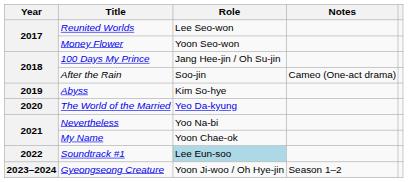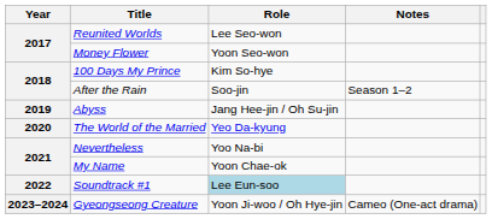 <table class="wikitable plainrowheaders sortable">
 <tr>
 <th scope="col">Year</th>
 <th scope="col">Title</th>
 <th scope="col">Role</th>
 <th scope="col">Notes</th>
 <th scope="col" class="unsortable"></th>
 </tr>
 <tr>
 <th scope="row" rowspan="2">2017</th>
 <td><em><a href='#'>Reunited Worlds</a></em></td>
 <td>Lee Seo-won</td>
 <td></td>
 <td style="text-align:center"></td>
 </tr>
 <tr>
 <td><em><a href='#'>Money Flower</a></em></td>
 <td>Yoon Seo-won</td>
 <td></td>
 <td style="text-align:center"></td>
 </tr>
 <tr>
 <th scope="row" rowspan="2">2018</th>
 <td><em><a href='#'>100 Days My Prince</a></em></td>
-<td>Jang Hee-jin / Oh Su-jin</td>
+<td>Kim So-hye</td>
 <td></td>
 <td style="text-align:center"></td>
 </tr>
 <tr>
 <td><em>After the Rain</em></td>
 <td>Soo-jin</td>
-<td>Cameo (One-act drama)</td>
+<td>Season 1–2</td>
 <td style="text-align:center"></td>
 </tr>
 <tr>
 <th scope="row">2019</th>
 <td><em><a href='#'>Abyss</a></em></td>
-<td>Kim So-hye</td>
+<td>Jang Hee-jin / Oh Su-jin</td>
 <td></td>
 <td style="text-align:center"></td>
 </tr>
 <tr>
 <th scope="row">2020</th>
 <td><em><a href='#'>The World of the Married</a></em></td>
 <td><a href='#'>Yeo Da-kyung</a></td>
 <td></td>
 <td style="text-align:center"></td>
 </tr>
 <tr>
 <th scope="row" rowspan="2">2021</th>
 <td><em><a href='#'>Nevertheless</a></em></td>
 <td>Yoo Na-bi</td>
 <td></td>
 <td style="text-align:center"></td>
 </tr>
 <tr>
 <td><em><a href='#'>My Name</a></em></td>
 <td>Yoon Chae-ok</td>
 <td></td>
 <td style="text-align:center"></td>
 </tr>
 <tr>
 <th scope="row">2022</th>
 <td><em><a href='#'>Soundtrack #1</a></em></td>
 <td style="background: lightblue;">Lee Eun-soo</td>
 <td></td>
 <td style="text-align:center"></td>
 </tr>
 <tr>
 <th scope="row">2023–2024</th>
 <td><em><a href='#'>Gyeongseong Creature</a></em></td>
 <td>Yoon Ji-woo / Oh Hye-jin</td>
-<td>Season 1–2</td>
+<td>Cameo (One-act drama)</td>
 <td style="text-align:center"></td>
 </tr>
 </table>
